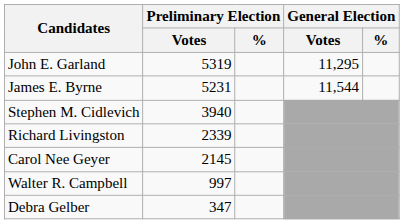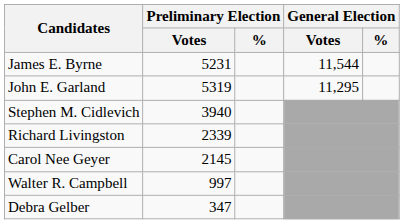 <table class=wikitable>
 <tr>
 <th colspan=1 rowspan=2><strong>Candidates</strong></th>
 <th colspan=2><strong>Preliminary Election</strong></th>
 <th colspan=2><strong>General Election</strong></th>
 </tr>
 <tr>
 <th>Votes</th>
 <th>%</th>
 <th>Votes</th>
 <th>%</th>
 </tr>
 <tr>
+<td>James E. Byrne</td>
+<td align="right">5231</td>
+<td align="right"></td>
+<td align="right">11,544</td>
+<td align="right"></td>
+</tr>
+<tr>
 <td>John E. Garland</td>
 <td align="right">5319</td>
 <td align="right"></td>
 <td align="right">11,295</td>
-<td align="right"></td>
-</tr>
-<tr>
-<td>James E. Byrne</td>
-<td align="right">5231</td>
-<td align="right"></td>
-<td align="right">11,544</td>
 <td align="right"></td>
 </tr>
 <tr>
 <td>Stephen M. Cidlevich</td>
 <td align="right">3940</td>
 <td align="right"></td>
 <td colspan=2 bgcolor=darkgray> </td>
 </tr>
 <tr>
 <td>Richard Livingston</td>
 <td align="right">2339</td>
 <td align="right"></td>
 <td colspan=2 bgcolor=darkgray> </td>
 </tr>
 <tr>
 <td>Carol Nee Geyer</td>
 <td align="right">2145</td>
 <td align="right"></td>
 <td colspan=2 bgcolor=darkgray> </td>
 </tr>
 <tr>
 <td>Walter R. Campbell</td>
 <td align="right">997</td>
 <td align="right"></td>
 <td colspan=2 bgcolor=darkgray> </td>
 </tr>
 <tr>
 <td>Debra Gelber</td>
 <td align="right">347</td>
 <td align="right"></td>
 <td colspan=2 bgcolor=darkgray> </td>
 </tr>
 </table>
